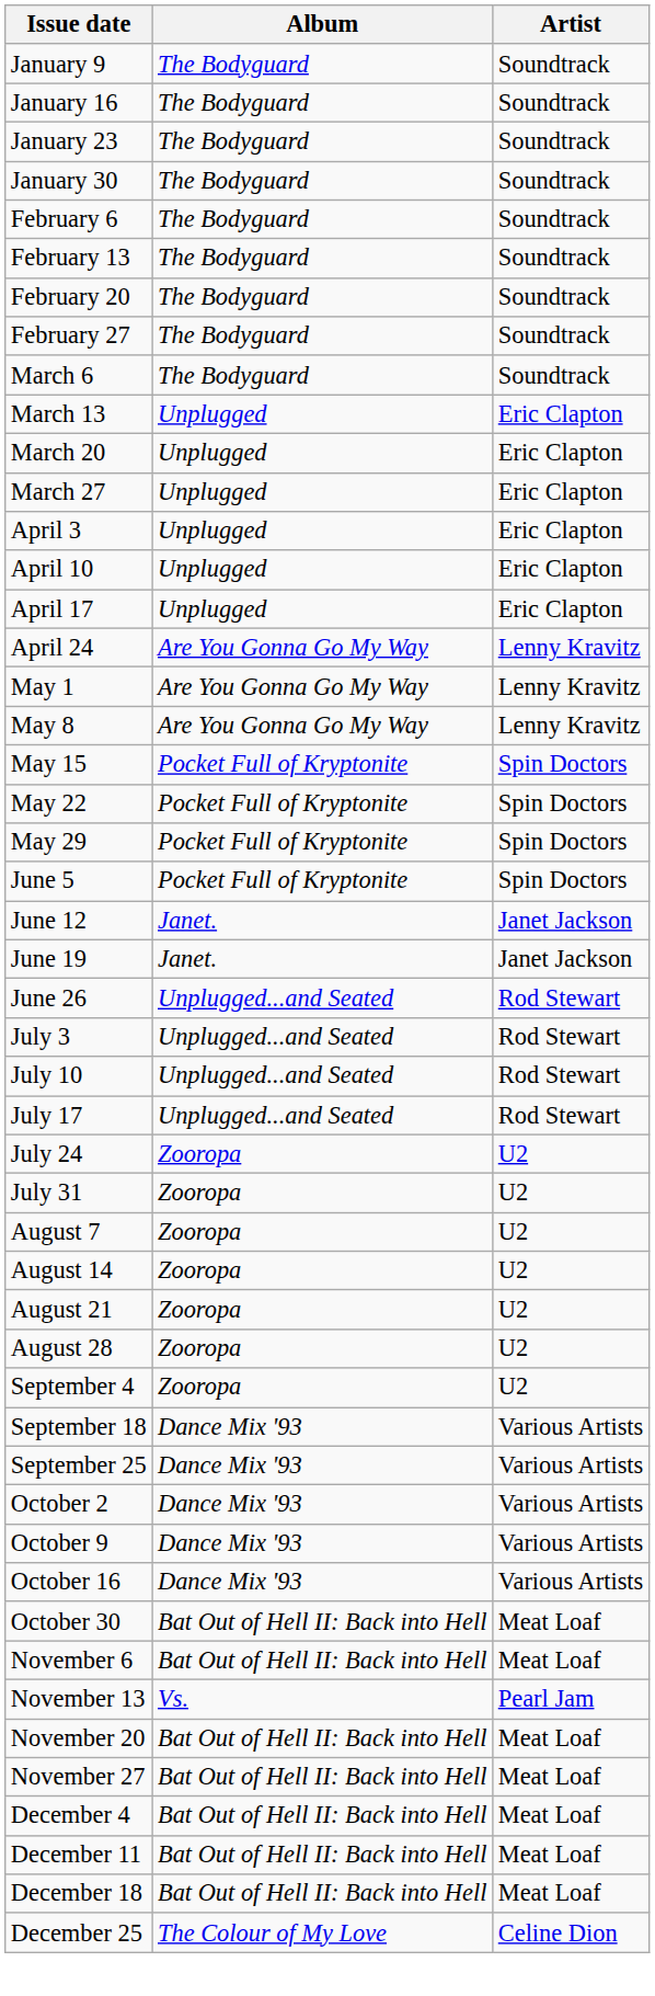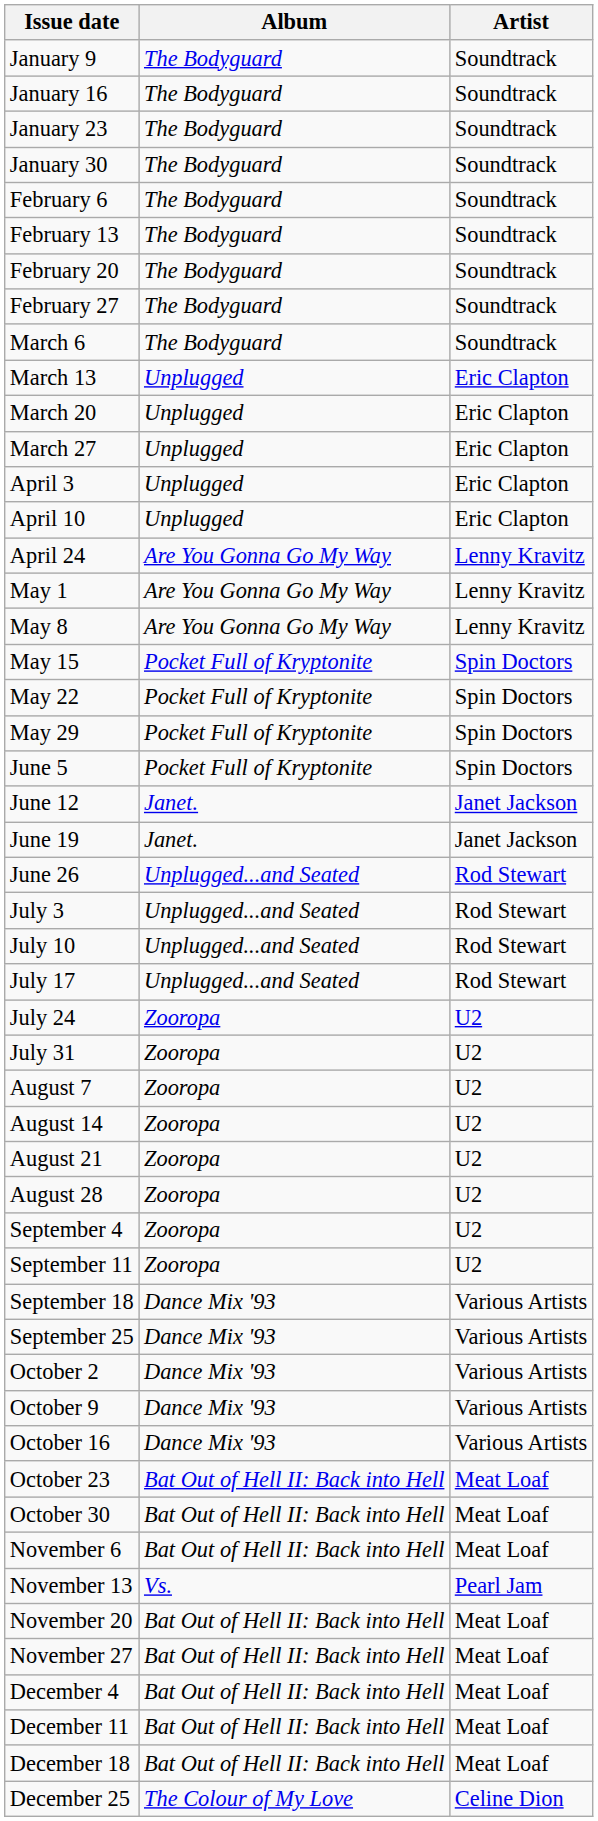 <table class="wikitable">
 <tr>
 <th>Issue date</th>
 <th>Album</th>
 <th>Artist</th>
 </tr>
 <tr>
 <td>January 9</td>
 <td><em><a href='#'>The Bodyguard</a></em></td>
 <td>Soundtrack</td>
 </tr>
 <tr>
 <td>January 16</td>
 <td><em>The Bodyguard</em></td>
 <td>Soundtrack</td>
 </tr>
 <tr>
 <td>January 23</td>
 <td><em>The Bodyguard</em></td>
 <td>Soundtrack</td>
 </tr>
 <tr>
 <td>January 30</td>
 <td><em>The Bodyguard</em></td>
 <td>Soundtrack</td>
 </tr>
 <tr>
 <td>February 6</td>
 <td><em>The Bodyguard</em></td>
 <td>Soundtrack</td>
 </tr>
 <tr>
 <td>February 13</td>
 <td><em>The Bodyguard</em></td>
 <td>Soundtrack</td>
 </tr>
 <tr>
 <td>February 20</td>
 <td><em>The Bodyguard</em></td>
 <td>Soundtrack</td>
 </tr>
 <tr>
 <td>February 27</td>
 <td><em>The Bodyguard</em></td>
 <td>Soundtrack</td>
 </tr>
 <tr>
 <td>March 6</td>
 <td><em>The Bodyguard</em></td>
 <td>Soundtrack</td>
 </tr>
 <tr>
 <td>March 13</td>
 <td><em><a href='#'>Unplugged</a></em></td>
 <td><a href='#'>Eric Clapton</a></td>
 </tr>
 <tr>
 <td>March 20</td>
 <td><em>Unplugged</em></td>
 <td>Eric Clapton</td>
 </tr>
 <tr>
 <td>March 27</td>
 <td><em>Unplugged</em></td>
 <td>Eric Clapton</td>
 </tr>
 <tr>
 <td>April 3</td>
 <td><em>Unplugged</em></td>
 <td>Eric Clapton</td>
 </tr>
 <tr>
 <td>April 10</td>
-<td><em>Unplugged</em></td>
-<td>Eric Clapton</td>
-</tr>
-<tr>
-<td>April 17</td>
 <td><em>Unplugged</em></td>
 <td>Eric Clapton</td>
 </tr>
 <tr>
 <td>April 24</td>
 <td><em><a href='#'>Are You Gonna Go My Way</a></em></td>
 <td><a href='#'>Lenny Kravitz</a></td>
 </tr>
 <tr>
 <td>May 1</td>
 <td><em>Are You Gonna Go My Way</em></td>
 <td>Lenny Kravitz</td>
 </tr>
 <tr>
 <td>May 8</td>
 <td><em>Are You Gonna Go My Way</em></td>
 <td>Lenny Kravitz</td>
 </tr>
 <tr>
 <td>May 15</td>
 <td><em><a href='#'>Pocket Full of Kryptonite</a></em></td>
 <td><a href='#'>Spin Doctors</a></td>
 </tr>
 <tr>
 <td>May 22</td>
 <td><em>Pocket Full of Kryptonite</em></td>
 <td>Spin Doctors</td>
 </tr>
 <tr>
 <td>May 29</td>
 <td><em>Pocket Full of Kryptonite</em></td>
 <td>Spin Doctors</td>
 </tr>
 <tr>
 <td>June 5</td>
 <td><em>Pocket Full of Kryptonite</em></td>
 <td>Spin Doctors</td>
 </tr>
 <tr>
 <td>June 12</td>
 <td><em><a href='#'>Janet.</a></em></td>
 <td><a href='#'>Janet Jackson</a></td>
 </tr>
 <tr>
 <td>June 19</td>
 <td><em>Janet.</em></td>
 <td>Janet Jackson</td>
 </tr>
 <tr>
 <td>June 26</td>
 <td><em><a href='#'>Unplugged...and Seated</a></em></td>
 <td><a href='#'>Rod Stewart</a></td>
 </tr>
 <tr>
 <td>July 3</td>
 <td><em>Unplugged...and Seated</em></td>
 <td>Rod Stewart</td>
 </tr>
 <tr>
 <td>July 10</td>
 <td><em>Unplugged...and Seated</em></td>
 <td>Rod Stewart</td>
 </tr>
 <tr>
 <td>July 17</td>
 <td><em>Unplugged...and Seated</em></td>
 <td>Rod Stewart</td>
 </tr>
 <tr>
 <td>July 24</td>
 <td><em><a href='#'>Zooropa</a></em></td>
 <td><a href='#'>U2</a></td>
 </tr>
 <tr>
 <td>July 31</td>
 <td><em>Zooropa</em></td>
 <td>U2</td>
 </tr>
 <tr>
 <td>August 7</td>
 <td><em>Zooropa</em></td>
 <td>U2</td>
 </tr>
 <tr>
 <td>August 14</td>
 <td><em>Zooropa</em></td>
 <td>U2</td>
 </tr>
 <tr>
 <td>August 21</td>
 <td><em>Zooropa</em></td>
 <td>U2</td>
 </tr>
 <tr>
 <td>August 28</td>
 <td><em>Zooropa</em></td>
 <td>U2</td>
 </tr>
 <tr>
 <td>September 4</td>
 <td><em>Zooropa</em></td>
 <td>U2</td>
 </tr>
 <tr>
+<td>September 11</td>
+<td><em>Zooropa</em></td>
+<td>U2</td>
+</tr>
+<tr>
 <td>September 18</td>
 <td><em>Dance Mix '93</em></td>
 <td>Various Artists</td>
 </tr>
 <tr>
 <td>September 25</td>
 <td><em>Dance Mix '93</em></td>
 <td>Various Artists</td>
 </tr>
 <tr>
 <td>October 2</td>
 <td><em>Dance Mix '93</em></td>
 <td>Various Artists</td>
 </tr>
 <tr>
 <td>October 9</td>
 <td><em>Dance Mix '93</em></td>
 <td>Various Artists</td>
 </tr>
 <tr>
 <td>October 16</td>
 <td><em>Dance Mix '93</em></td>
 <td>Various Artists</td>
+</tr>
+<tr>
+<td>October 23</td>
+<td><em><a href='#'>Bat Out of Hell II: Back into Hell</a></em></td>
+<td><a href='#'>Meat Loaf</a></td>
 </tr>
 <tr>
 <td>October 30</td>
 <td><em>Bat Out of Hell II: Back into Hell</em></td>
 <td>Meat Loaf</td>
 </tr>
 <tr>
 <td>November 6</td>
 <td><em>Bat Out of Hell II: Back into Hell</em></td>
 <td>Meat Loaf</td>
 </tr>
 <tr>
 <td>November 13</td>
 <td><em><a href='#'>Vs.</a></em></td>
 <td><a href='#'>Pearl Jam</a></td>
 </tr>
 <tr>
 <td>November 20</td>
 <td><em>Bat Out of Hell II: Back into Hell</em></td>
 <td>Meat Loaf</td>
 </tr>
 <tr>
 <td>November 27</td>
 <td><em>Bat Out of Hell II: Back into Hell</em></td>
 <td>Meat Loaf</td>
 </tr>
 <tr>
 <td>December 4</td>
 <td><em>Bat Out of Hell II: Back into Hell</em></td>
 <td>Meat Loaf</td>
 </tr>
 <tr>
 <td>December 11</td>
 <td><em>Bat Out of Hell II: Back into Hell</em></td>
 <td>Meat Loaf</td>
 </tr>
 <tr>
 <td>December 18</td>
 <td><em>Bat Out of Hell II: Back into Hell</em></td>
 <td>Meat Loaf</td>
 </tr>
 <tr>
 <td>December 25</td>
 <td><em><a href='#'>The Colour of My Love</a></em></td>
 <td><a href='#'>Celine Dion</a></td>
 </tr>
 </table>
